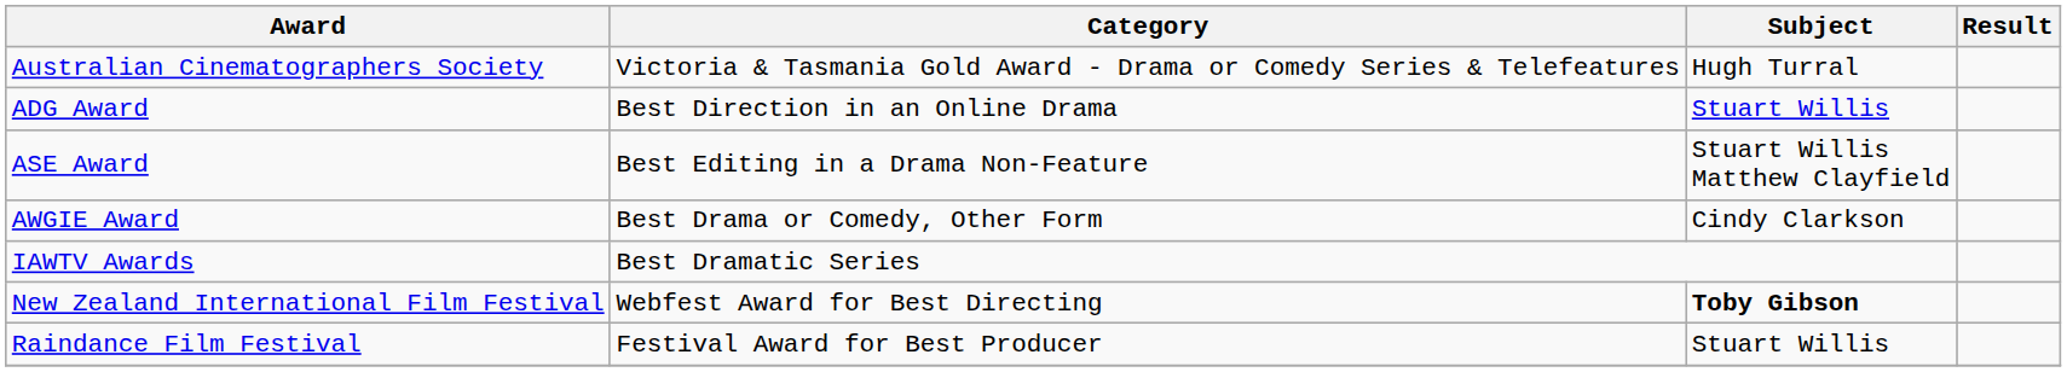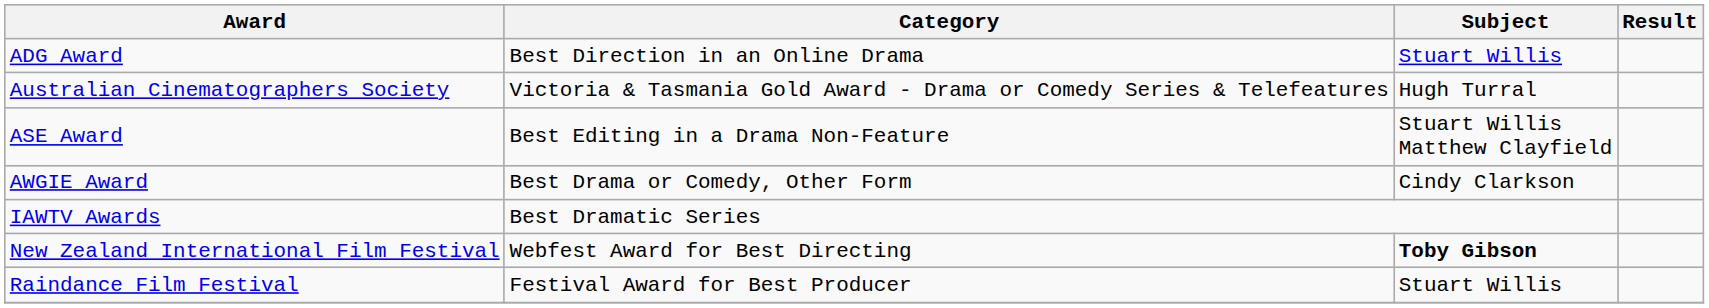 <table class="wikitable">
 <tr>
 <th>Award</th>
 <th>Category</th>
 <th>Subject</th>
 <th>Result</th>
 </tr>
 <tr>
+<td><a href='#'>ADG Award</a></td>
+<td>Best Direction in an Online Drama</td>
+<td><a href='#'>Stuart Willis</a></td>
+<td></td>
+</tr>
+<tr>
 <td><a href='#'>Australian Cinematographers Society</a></td>
 <td>Victoria & Tasmania Gold Award - Drama or Comedy Series & Telefeatures</td>
 <td>Hugh Turral</td>
-<td></td>
-</tr>
-<tr>
-<td><a href='#'>ADG Award</a></td>
-<td>Best Direction in an Online Drama</td>
-<td><a href='#'>Stuart Willis</a></td>
 <td></td>
 </tr>
 <tr>
 <td><a href='#'>ASE Award</a></td>
 <td>Best Editing in a Drama Non-Feature</td>
 <td>Stuart Willis<br>Matthew Clayfield</td>
 <td></td>
 </tr>
 <tr>
 <td><a href='#'>AWGIE Award</a></td>
 <td>Best Drama or Comedy, Other Form</td>
 <td>Cindy Clarkson</td>
 <td></td>
 </tr>
 <tr>
 <td><a href='#'>IAWTV Awards</a></td>
 <td colspan=2>Best Dramatic Series</td>
 <td></td>
 </tr>
 <tr>
 <td><a href='#'>New Zealand International Film Festival</a></td>
 <td>Webfest Award for Best Directing</td>
 <td><strong>Toby Gibson</strong></td>
 <td></td>
 </tr>
 <tr>
 <td><a href='#'>Raindance Film Festival</a></td>
 <td>Festival Award for Best Producer</td>
 <td>Stuart Willis</td>
 <td></td>
 </tr>
 <tr>
 </tr>
 </table>
